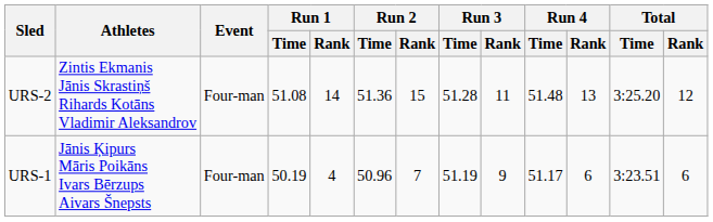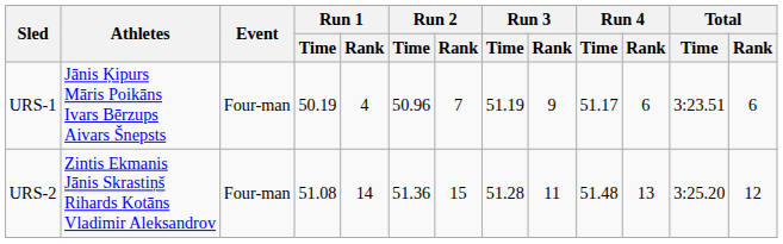 <table class="wikitable"  border="1" style="font-size:90%">
 <tr>
 <th rowspan="2">Sled</th>
 <th rowspan="2">Athletes</th>
 <th rowspan="2">Event</th>
 <th colspan="2">Run 1</th>
 <th colspan="2">Run 2</th>
 <th colspan="2">Run 3</th>
 <th colspan="2">Run 4</th>
 <th colspan="2">Total</th>
 </tr>
 <tr>
 <th>Time</th>
 <th>Rank</th>
 <th>Time</th>
 <th>Rank</th>
 <th>Time</th>
 <th>Rank</th>
 <th>Time</th>
 <th>Rank</th>
 <th>Time</th>
 <th>Rank</th>
 </tr>
 <tr>
+<td align="center">URS-1</td>
+<td><a href='#'>Jānis Ķipurs</a><br><a href='#'>Māris Poikāns</a><br><a href='#'>Ivars Bērzups</a><br><a href='#'>Aivars Šnepsts</a></td>
+<td>Four-man</td>
+<td align="center">50.19</td>
+<td align="center">4</td>
+<td align="center">50.96</td>
+<td align="center">7</td>
+<td align="center">51.19</td>
+<td align="center">9</td>
+<td align="center">51.17</td>
+<td align="center">6</td>
+<td align="center">3:23.51</td>
+<td align="center">6</td>
+</tr>
+<tr>
 <td align="center">URS-2</td>
 <td><a href='#'>Zintis Ekmanis</a><br><a href='#'>Jānis Skrastiņš</a><br><a href='#'>Rihards Kotāns</a><br><a href='#'>Vladimir Aleksandrov</a></td>
 <td>Four-man</td>
 <td align="center">51.08</td>
 <td align="center">14</td>
 <td align="center">51.36</td>
 <td align="center">15</td>
 <td align="center">51.28</td>
 <td align="center">11</td>
 <td align="center">51.48</td>
 <td align="center">13</td>
 <td align="center">3:25.20</td>
 <td align="center">12</td>
 </tr>
-<tr>
-<td align="center">URS-1</td>
-<td><a href='#'>Jānis Ķipurs</a><br><a href='#'>Māris Poikāns</a><br><a href='#'>Ivars Bērzups</a><br><a href='#'>Aivars Šnepsts</a></td>
-<td>Four-man</td>
-<td align="center">50.19</td>
-<td align="center">4</td>
-<td align="center">50.96</td>
-<td align="center">7</td>
-<td align="center">51.19</td>
-<td align="center">9</td>
-<td align="center">51.17</td>
-<td align="center">6</td>
-<td align="center">3:23.51</td>
-<td align="center">6</td>
-</tr>
 </table>
